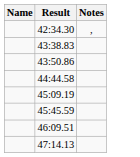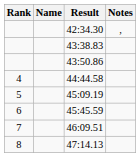 <table class="wikitable sortable" style="text-align:center">
 <tr>
+<th>Rank</th>
 <th>Name</th>
 <th>Result</th>
 <th>Notes</th>
 </tr>
 <tr>
+<td></td>
 <td align="left"></td>
 <td>42:34.30</td>
 <td>, </td>
 </tr>
 <tr>
+<td></td>
 <td align="left"></td>
 <td>43:38.83</td>
 <td></td>
 </tr>
 <tr>
+<td></td>
 <td align="left"></td>
 <td>43:50.86</td>
 <td></td>
 </tr>
 <tr>
+<td>4</td>
 <td align="left"></td>
 <td>44:44.58</td>
 <td></td>
 </tr>
 <tr>
+<td>5</td>
 <td align="left"></td>
 <td>45:09.19</td>
 <td></td>
 </tr>
 <tr>
+<td>6</td>
 <td align="left"></td>
 <td>45:45.59</td>
 <td></td>
 </tr>
 <tr>
+<td>7</td>
 <td align="left"></td>
 <td>46:09.51</td>
 <td></td>
 </tr>
 <tr>
+<td>8</td>
 <td align="left"></td>
 <td>47:14.13</td>
 <td></td>
 </tr>
 </table>
